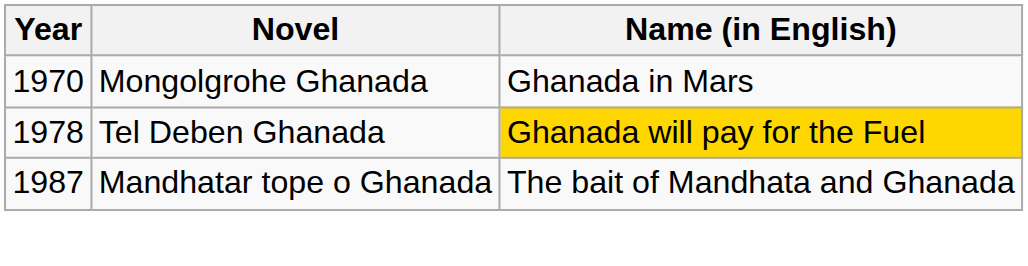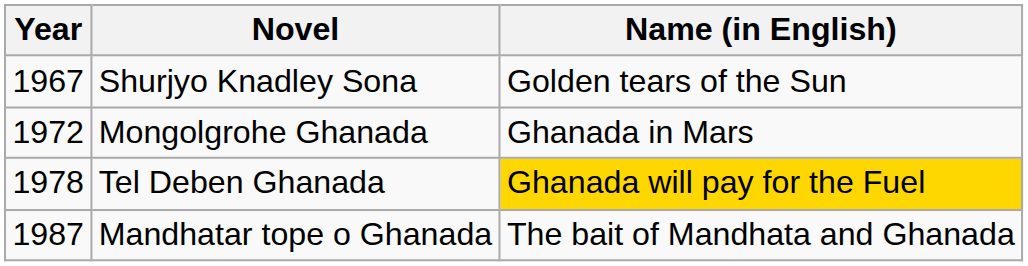 <table class="wikitable">
 <tr>
 <th>Year</th>
 <th>Novel</th>
 <th>Name (in English)</th>
 </tr>
 <tr>
-<td>1970</td>
+<td>1967</td>
+<td>Shurjyo Knadley Sona</td>
+<td>Golden tears of the Sun</td>
+</tr>
+<tr>
+<td>1972</td>
 <td>Mongolgrohe Ghanada</td>
 <td>Ghanada in Mars</td>
 </tr>
 <tr>
 <td>1978</td>
 <td>Tel Deben Ghanada</td>
 <td style="background: gold;">Ghanada will pay for the Fuel</td>
 </tr>
 <tr>
 <td>1987</td>
 <td>Mandhatar tope o Ghanada</td>
 <td>The bait of Mandhata and Ghanada</td>
 </tr>
 </table>
